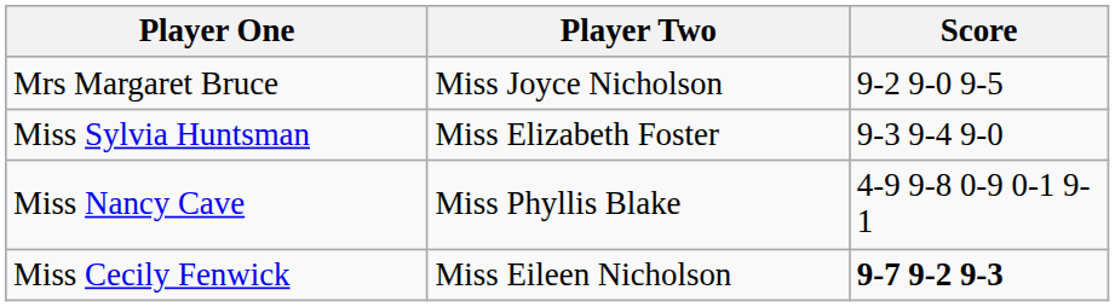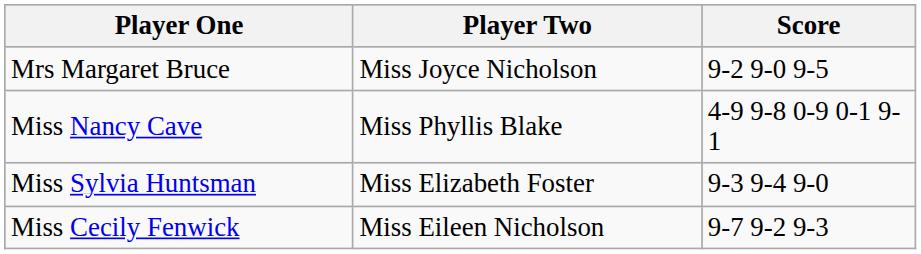 <table class="wikitable">
 <tr>
 <th width=200>Player One</th>
 <th width=200>Player Two</th>
 <th width=120>Score</th>
 </tr>
 <tr>
 <td> Mrs Margaret Bruce</td>
 <td> Miss Joyce Nicholson</td>
 <td>9-2 9-0 9-5</td>
 </tr>
 <tr>
+<td> Miss <a href='#'>Nancy Cave</a></td>
+<td> Miss Phyllis Blake</td>
+<td>4-9 9-8 0-9 0-1 9-1</td>
+</tr>
+<tr>
 <td> Miss <a href='#'>Sylvia Huntsman</a></td>
 <td> Miss Elizabeth Foster</td>
 <td>9-3 9-4 9-0</td>
 </tr>
 <tr>
-<td> Miss <a href='#'>Nancy Cave</a></td>
-<td> Miss Phyllis Blake</td>
-<td>4-9 9-8 0-9 0-1 9-1</td>
-</tr>
-<tr>
 <td> Miss <a href='#'>Cecily Fenwick</a></td>
 <td> Miss Eileen Nicholson</td>
-<td><strong>9-7 9-2 9-3</strong></td>
+<td>9-7 9-2 9-3</td>
 </tr>
 </table>
